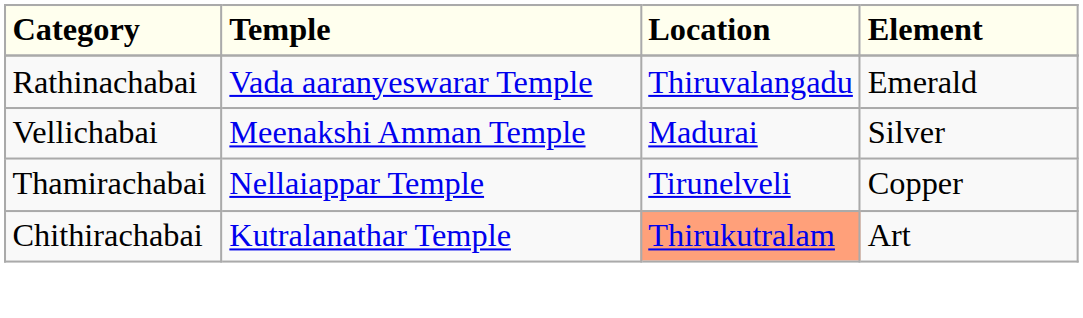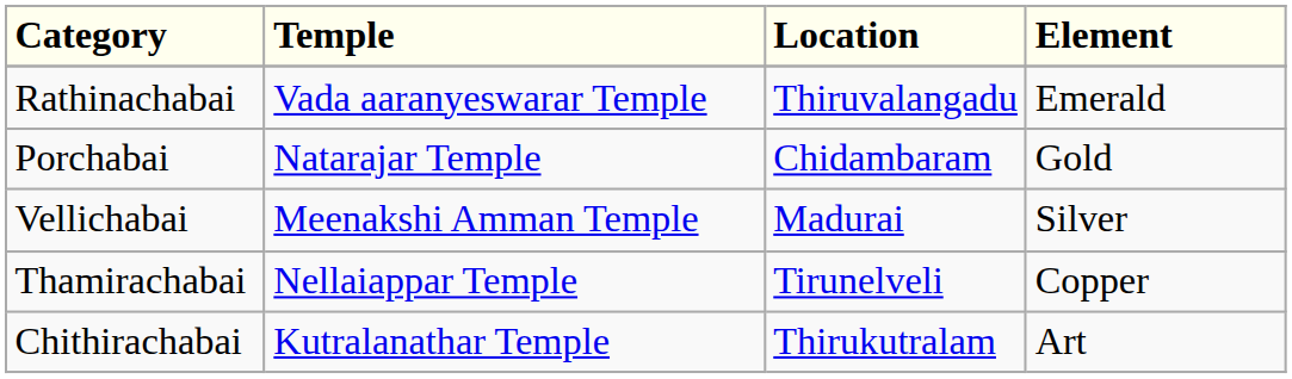 <table class="wikitable sortable">
 <tr style="background:#ffe;">
 <td width="100pt"><strong>Category</strong></td>
 <td width="200pt"><strong>Temple</strong></td>
 <td width="100pt"><strong>Location</strong></td>
 <td width="100pt"><strong>Element</strong></td>
 </tr>
 <tr align ="center">
 </tr>
 <tr style="background:#ffe;">
 </tr>
 <tr>
 <td>Rathinachabai</td>
 <td><a href='#'>Vada aaranyeswarar Temple</a></td>
 <td><a href='#'>Thiruvalangadu</a></td>
 <td>Emerald</td>
 </tr>
 <tr>
+<td>Porchabai</td>
+<td><a href='#'>Natarajar Temple</a></td>
+<td><a href='#'>Chidambaram</a></td>
+<td>Gold</td>
+</tr>
+<tr>
 <td>Vellichabai</td>
 <td><a href='#'>Meenakshi Amman Temple</a></td>
 <td><a href='#'>Madurai</a></td>
 <td>Silver</td>
 </tr>
 <tr>
 <td>Thamirachabai</td>
 <td><a href='#'>Nellaiappar Temple</a></td>
 <td><a href='#'>Tirunelveli</a></td>
 <td>Copper</td>
 </tr>
 <tr>
 <td>Chithirachabai</td>
 <td><a href='#'>Kutralanathar Temple</a></td>
-<td style="background: lightsalmon;"><a href='#'>Thirukutralam</a></td>
+<td><a href='#'>Thirukutralam</a></td>
 <td>Art</td>
 </tr>
 </table>
